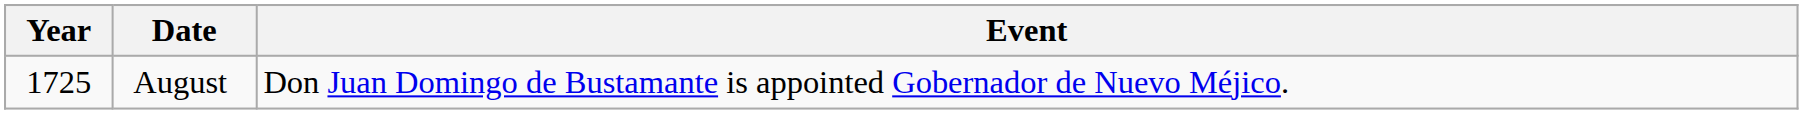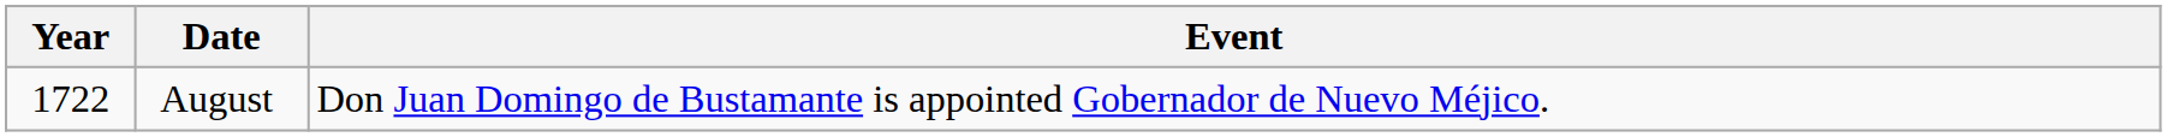 <table class="wikitable" style="width:100%;">
 <tr>
 <th style="width:6%">Year</th>
 <th style="width:8%">Date</th>
 <th style="width:86%">Event</th>
 </tr>
 <tr>
-<td align=center>1725</td>
+<td align=center>1722</td>
 <td align=center>August </td>
 <td>Don <a href='#'>Juan Domingo de Bustamante</a> is appointed <a href='#'>Gobernador de Nuevo Méjico</a>.</td>
 </tr>
 </table>
